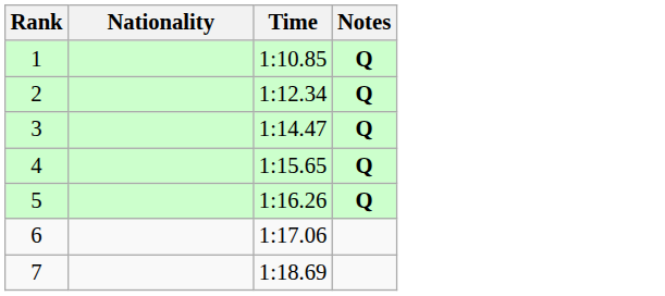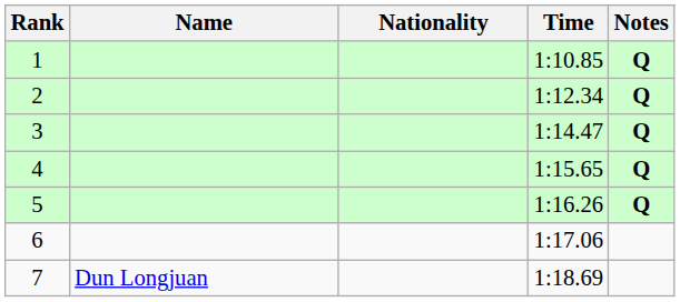 <table class="wikitable sortable" style="text-align:center">
 <tr>
 <th>Rank</th>
+<th style="width:180px">Name</th>
 <th style="width:125px">Nationality</th>
 <th>Time</th>
 <th>Notes</th>
 </tr>
 <tr style="background:#cfc;">
 <td>1</td>
 <td style="text-align:left;"></td>
+<td style="text-align:left;"></td>
 <td>1:10.85</td>
 <td><strong>Q</strong></td>
 </tr>
 <tr style="background:#cfc;">
 <td>2</td>
+<td style="text-align:left;"></td>
 <td style="text-align:left;"></td>
 <td>1:12.34</td>
 <td><strong>Q</strong></td>
 </tr>
 <tr style="background:#cfc;">
 <td>3</td>
 <td style="text-align:left;"></td>
+<td style="text-align:left;"></td>
 <td>1:14.47</td>
 <td><strong>Q</strong></td>
 </tr>
 <tr style="background:#cfc;">
 <td>4</td>
+<td style="text-align:left;"></td>
 <td style="text-align:left;"></td>
 <td>1:15.65</td>
 <td><strong>Q</strong></td>
 </tr>
 <tr style="background:#cfc;">
 <td>5</td>
 <td style="text-align:left;"></td>
+<td style="text-align:left;"></td>
 <td>1:16.26</td>
 <td><strong>Q</strong></td>
 </tr>
 <tr>
 <td>6</td>
 <td style="text-align:left;"></td>
+<td style="text-align:left;"></td>
 <td>1:17.06</td>
 <td></td>
 </tr>
 <tr>
 <td>7</td>
+<td style="text-align:left;"><a href='#'>Dun Longjuan</a></td>
 <td style="text-align:left;"></td>
 <td>1:18.69</td>
 <td></td>
 </tr>
 </table>
